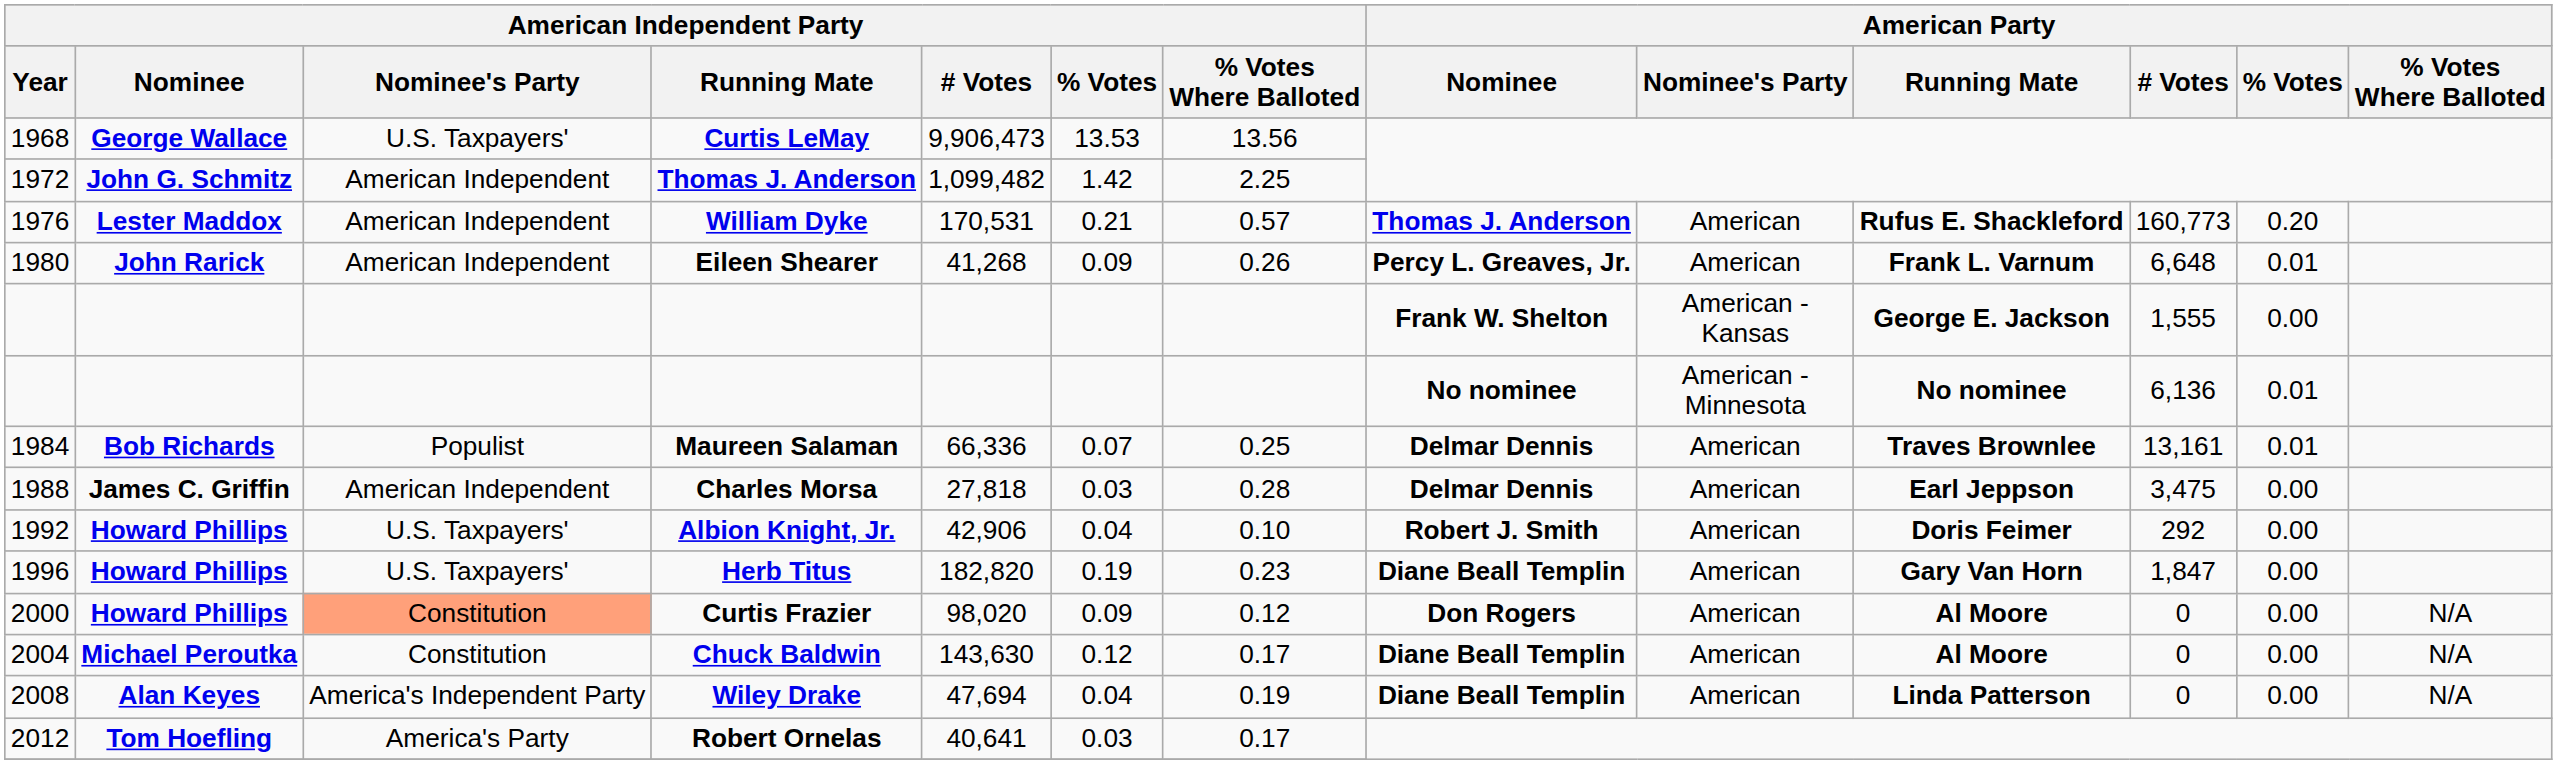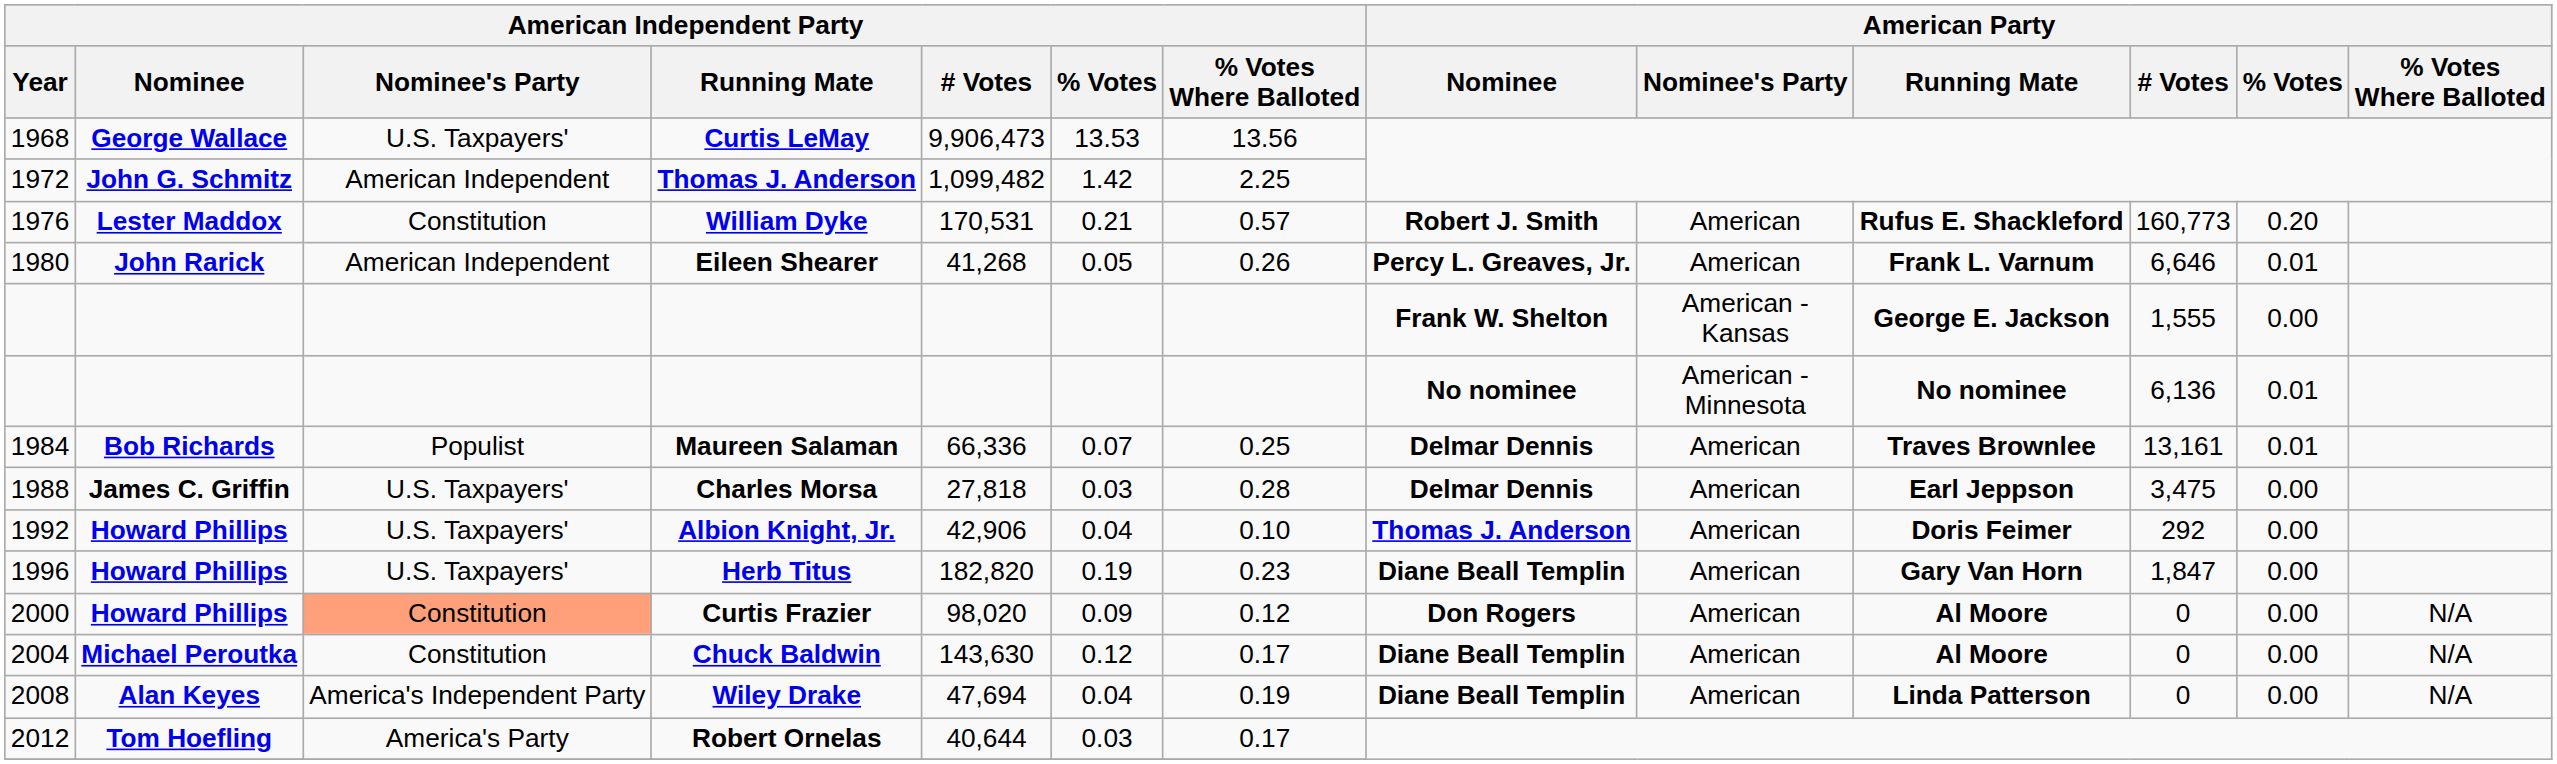 <table class=wikitable style="text-align:center;">
 <tr bgcolor=lightgrey>
 <th colspan="7">American Independent Party</th>
 <th colspan="6">American Party</th>
 </tr>
 <tr bgcolor=lightgrey>
 <th>Year</th>
 <th>Nominee</th>
 <th>Nominee's Party</th>
 <th>Running Mate</th>
 <th># Votes</th>
 <th>% Votes</th>
 <th>% Votes<br>Where Balloted</th>
 <th>Nominee</th>
 <th>Nominee's Party</th>
 <th>Running Mate</th>
 <th># Votes</th>
 <th>% Votes</th>
 <th>% Votes<br>Where Balloted</th>
 </tr>
 <tr>
 <td>1968</td>
 <td><strong><a href='#'>George Wallace</a></strong></td>
 <td>U.S. Taxpayers'</td>
 <td><strong><a href='#'>Curtis LeMay</a></strong></td>
 <td>9,906,473</td>
 <td>13.53</td>
 <td>13.56</td>
 </tr>
 <tr>
 <td>1972</td>
 <td><strong><a href='#'>John G. Schmitz</a></strong></td>
 <td>American Independent</td>
 <td><strong><a href='#'>Thomas J. Anderson</a></strong></td>
 <td>1,099,482</td>
 <td>1.42</td>
 <td>2.25</td>
 </tr>
 <tr>
 <td>1976</td>
 <td><strong><a href='#'>Lester Maddox</a></strong></td>
-<td>American Independent</td>
+<td>Constitution</td>
 <td><strong><a href='#'>William Dyke</a></strong></td>
 <td>170,531</td>
 <td>0.21</td>
 <td>0.57</td>
-<td><strong><a href='#'>Thomas J. Anderson</a></strong></td>
+<td><strong>Robert J. Smith</strong></td>
 <td>American</td>
 <td><strong>Rufus E. Shackleford</strong></td>
 <td>160,773</td>
 <td>0.20</td>
 <td></td>
 </tr>
 <tr>
 <td>1980</td>
 <td><strong><a href='#'>John Rarick</a></strong></td>
 <td>American Independent</td>
 <td><strong>Eileen Shearer</strong></td>
 <td>41,268</td>
-<td>0.09</td>
+<td>0.05</td>
 <td>0.26</td>
 <td><strong>Percy L. Greaves, Jr.</strong></td>
 <td>American</td>
 <td><strong>Frank L. Varnum</strong></td>
-<td>6,648</td>
+<td>6,646</td>
 <td>0.01</td>
 <td></td>
 </tr>
 <tr>
 <td></td>
 <td></td>
 <td></td>
 <td></td>
 <td></td>
 <td></td>
 <td></td>
 <td><strong>Frank W. Shelton</strong></td>
 <td>American -<br>Kansas</td>
 <td><strong>George E. Jackson</strong></td>
 <td>1,555</td>
 <td>0.00</td>
 <td></td>
 </tr>
 <tr>
 <td></td>
 <td></td>
 <td></td>
 <td></td>
 <td></td>
 <td></td>
 <td></td>
 <td><strong>No nominee</strong></td>
 <td>American -<br>Minnesota</td>
 <td><strong>No nominee</strong></td>
 <td>6,136</td>
 <td>0.01</td>
 <td></td>
 </tr>
 <tr>
 <td>1984</td>
 <td><strong><a href='#'>Bob Richards</a></strong></td>
 <td>Populist</td>
 <td><strong>Maureen Salaman</strong></td>
 <td>66,336</td>
 <td>0.07</td>
 <td>0.25</td>
 <td><strong>Delmar Dennis</strong></td>
 <td>American</td>
 <td><strong>Traves Brownlee</strong></td>
 <td>13,161</td>
 <td>0.01</td>
 <td></td>
 </tr>
 <tr>
 <td>1988</td>
 <td><strong>James C. Griffin</strong></td>
-<td>American Independent</td>
+<td>U.S. Taxpayers'</td>
 <td><strong>Charles Morsa</strong></td>
 <td>27,818</td>
 <td>0.03</td>
 <td>0.28</td>
 <td><strong>Delmar Dennis</strong></td>
 <td>American</td>
 <td><strong>Earl Jeppson</strong></td>
 <td>3,475</td>
 <td>0.00</td>
 <td></td>
 </tr>
 <tr>
 <td>1992</td>
 <td><strong><a href='#'>Howard Phillips</a></strong></td>
 <td>U.S. Taxpayers'</td>
 <td><strong><a href='#'>Albion Knight, Jr.</a></strong></td>
 <td>42,906</td>
 <td>0.04</td>
 <td>0.10</td>
-<td><strong>Robert J. Smith</strong></td>
+<td><strong><a href='#'>Thomas J. Anderson</a></strong></td>
 <td>American</td>
 <td><strong>Doris Feimer</strong></td>
 <td>292</td>
 <td>0.00</td>
 <td></td>
 </tr>
 <tr>
 <td>1996</td>
 <td><strong><a href='#'>Howard Phillips</a></strong></td>
 <td>U.S. Taxpayers'</td>
 <td><strong><a href='#'>Herb Titus</a></strong></td>
 <td>182,820</td>
 <td>0.19</td>
 <td>0.23</td>
 <td><strong>Diane Beall Templin</strong></td>
 <td>American</td>
 <td><strong>Gary Van Horn</strong></td>
 <td>1,847</td>
 <td>0.00</td>
 <td></td>
 </tr>
 <tr>
 <td>2000</td>
 <td><strong><a href='#'>Howard Phillips</a></strong></td>
 <td style="background: lightsalmon;">Constitution</td>
 <td><strong>Curtis Frazier</strong></td>
 <td>98,020</td>
 <td>0.09</td>
 <td>0.12</td>
 <td><strong>Don Rogers</strong></td>
 <td>American</td>
 <td><strong>Al Moore</strong></td>
 <td>0</td>
 <td>0.00</td>
 <td>N/A</td>
 </tr>
 <tr>
 <td>2004</td>
 <td><strong><a href='#'>Michael Peroutka</a></strong></td>
 <td>Constitution</td>
 <td><strong><a href='#'>Chuck Baldwin</a></strong></td>
 <td>143,630</td>
 <td>0.12</td>
 <td>0.17</td>
 <td><strong>Diane Beall Templin</strong></td>
 <td>American</td>
 <td><strong>Al Moore</strong></td>
 <td>0</td>
 <td>0.00</td>
 <td>N/A</td>
 </tr>
 <tr>
 <td>2008</td>
 <td><strong><a href='#'>Alan Keyes</a></strong></td>
 <td>America's Independent Party</td>
 <td><strong><a href='#'>Wiley Drake</a></strong></td>
 <td>47,694</td>
 <td>0.04</td>
 <td>0.19</td>
 <td><strong>Diane Beall Templin</strong></td>
 <td>American</td>
 <td><strong>Linda Patterson</strong></td>
 <td>0</td>
 <td>0.00</td>
 <td>N/A</td>
 </tr>
 <tr>
 <td>2012</td>
 <td><strong><a href='#'>Tom Hoefling</a></strong></td>
 <td>America's Party</td>
 <td><strong>Robert Ornelas</strong></td>
-<td>40,641</td>
+<td>40,644</td>
 <td>0.03</td>
 <td>0.17</td>
 </tr>
 <tr>
 </tr>
 </table>
